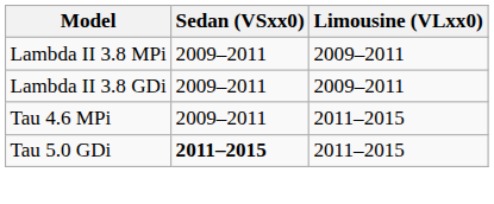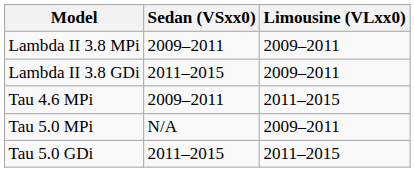 <table class="wikitable sortable collapsible">
 <tr>
 <th>Model</th>
 <th>Sedan (VSxx0)</th>
 <th>Limousine (VLxx0)</th>
 </tr>
 <tr>
 <td>Lambda II 3.8 MPi</td>
 <td>2009–2011</td>
 <td>2009–2011</td>
 </tr>
 <tr>
 <td>Lambda II 3.8 GDi</td>
-<td>2009–2011</td>
+<td>2011–2015</td>
 <td>2009–2011</td>
 </tr>
 <tr>
 <td>Tau 4.6 MPi</td>
 <td>2009–2011</td>
 <td>2011–2015</td>
 </tr>
 <tr>
+<td>Tau 5.0 MPi</td>
+<td>N/A</td>
+<td>2009–2011</td>
+</tr>
+<tr>
 <td>Tau 5.0 GDi</td>
-<td><strong>2011–2015</strong></td>
+<td>2011–2015</td>
 <td>2011–2015</td>
 </tr>
 </table>
